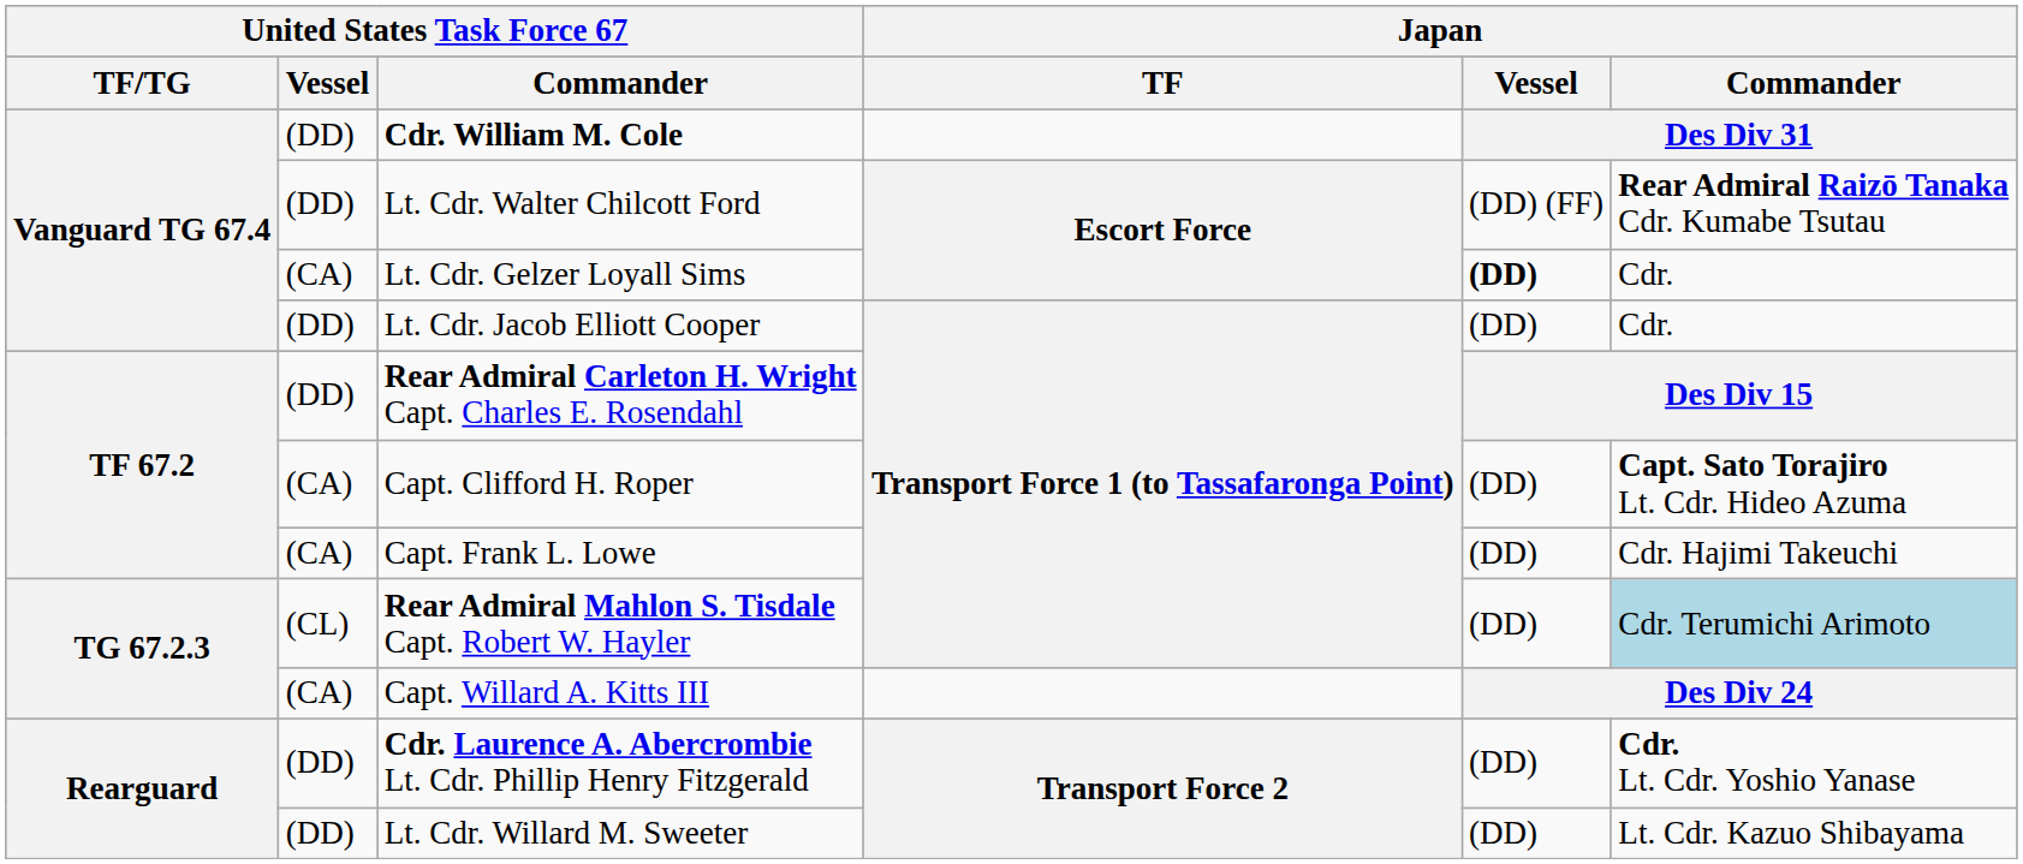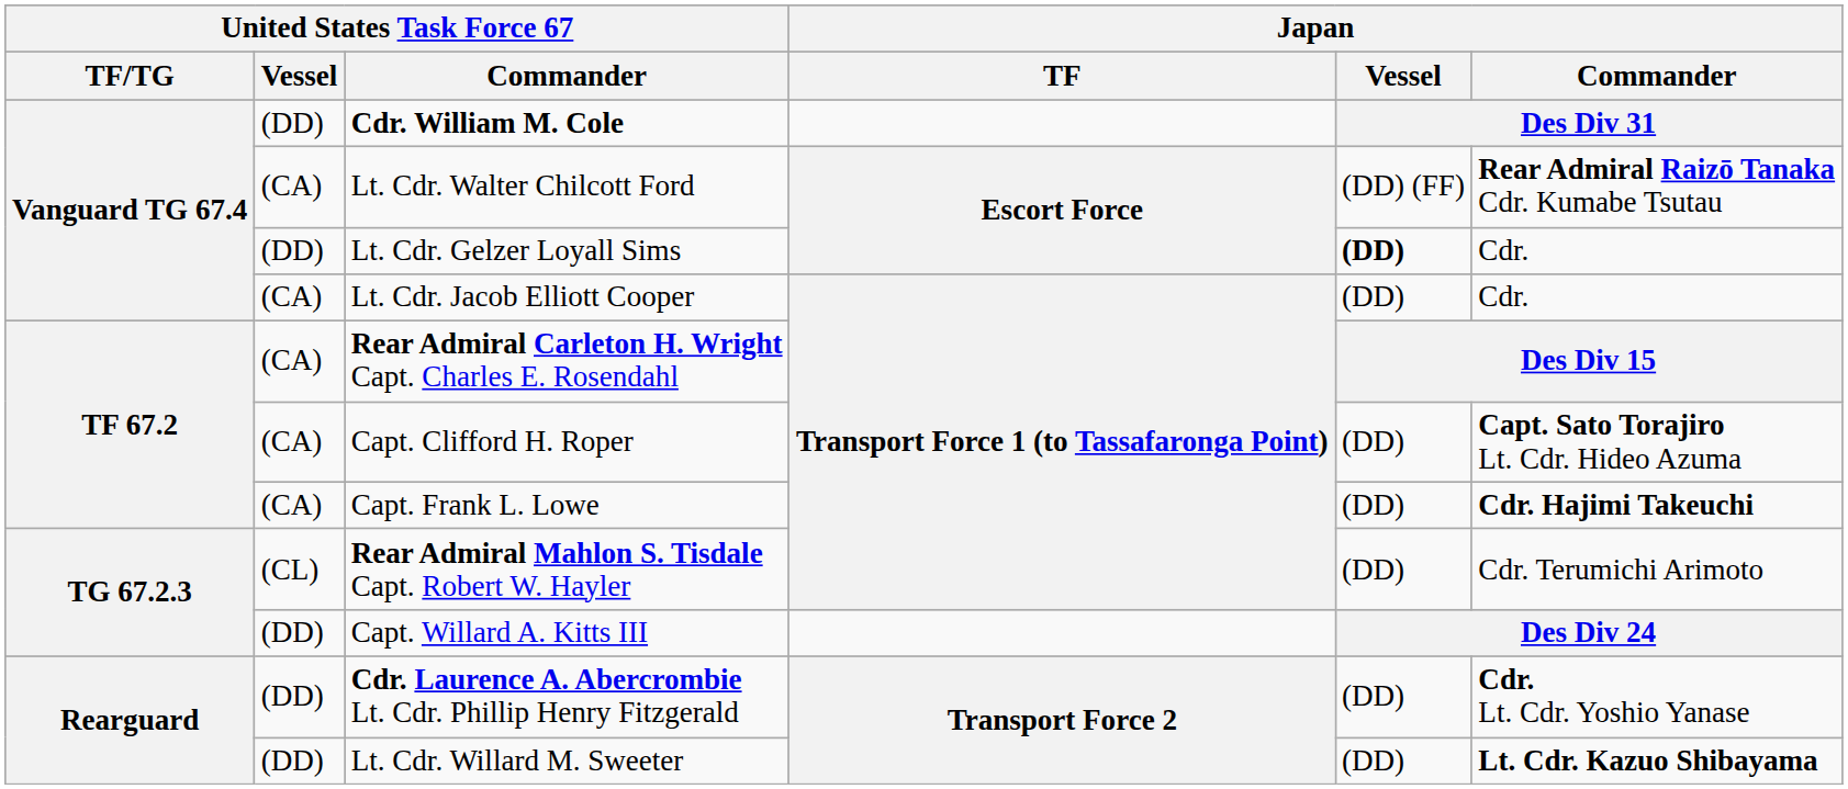 <table class="wikitable">
 <tr>
 <th colspan="3">United States <a href='#'>Task Force 67</a></th>
 <th colspan="3">Japan </th>
 </tr>
 <tr>
 <th>TF/TG</th>
 <th>Vessel</th>
 <th>Commander</th>
 <th>TF</th>
 <th>Vessel</th>
 <th>Commander</th>
 </tr>
 <tr>
 <th rowspan="4">Vanguard TG 67.4</th>
 <td> (DD)</td>
 <td><strong>Cdr. William M. Cole</strong></td>
 <td></td>
 <th colspan="2"><a href='#'>Des Div 31</a></th>
 </tr>
 <tr>
-<td> (DD)</td>
+<td> (CA)</td>
 <td>Lt. Cdr. Walter Chilcott Ford</td>
 <th rowspan="2"><strong>Escort Force</strong></th>
 <td> (DD) (FF)</td>
 <td><strong>Rear Admiral <a href='#'>Raizō Tanaka</a></strong><br>Cdr. Kumabe Tsutau</td>
 </tr>
 <tr>
-<td> (CA)</td>
+<td> (DD)</td>
 <td>Lt. Cdr. Gelzer Loyall Sims</td>
 <td><strong> (DD)</strong></td>
 <td>Cdr. </td>
 </tr>
 <tr>
-<td> (DD)</td>
+<td> (CA)</td>
 <td>Lt. Cdr. Jacob Elliott Cooper</td>
 <th rowspan="5"><strong>Transport Force 1</strong> (to <a href='#'>Tassafaronga Point</a>)</th>
 <td> (DD)</td>
 <td>Cdr. </td>
 </tr>
 <tr>
 <th rowspan="3">TF 67.2</th>
-<td> (DD)</td>
+<td> (CA)</td>
 <td><strong>Rear Admiral <a href='#'>Carleton H. Wright</a></strong><br>Capt. <a href='#'>Charles E. Rosendahl</a></td>
 <th colspan="2"><a href='#'>Des Div 15</a></th>
 </tr>
 <tr>
 <td> (CA)</td>
 <td>Capt. Clifford H. Roper</td>
 <td> (DD)</td>
 <td><strong>Capt. Sato Torajiro</strong><br>Lt. Cdr. Hideo Azuma</td>
 </tr>
 <tr>
 <td> (CA)</td>
 <td>Capt. Frank L. Lowe</td>
 <td> (DD)</td>
-<td>Cdr. Hajimi Takeuchi</td>
+<td><strong>Cdr. Hajimi Takeuchi</strong></td>
 </tr>
 <tr>
 <th rowspan="2">TG 67.2.3</th>
 <td> (CL)</td>
 <td><strong>Rear Admiral <a href='#'>Mahlon S. Tisdale</a></strong><br>Capt. <a href='#'>Robert W. Hayler</a></td>
 <td> (DD)</td>
-<td style="background: lightblue;">Cdr. Terumichi Arimoto</td>
+<td>Cdr. Terumichi Arimoto</td>
 </tr>
 <tr>
-<td> (CA)</td>
+<td> (DD)</td>
 <td>Capt. <a href='#'>Willard A. Kitts III</a></td>
 <td></td>
 <th colspan="2"><a href='#'>Des Div 24</a></th>
 </tr>
 <tr>
 <th rowspan="2">Rearguard</th>
 <td> (DD)</td>
 <td><strong>Cdr. <a href='#'>Laurence A. Abercrombie</a></strong><br>Lt. Cdr. Phillip Henry Fitzgerald</td>
 <th rowspan="2"><strong>Transport Force 2</strong></th>
 <td> (DD)</td>
 <td><strong>Cdr. </strong><br>Lt. Cdr. Yoshio Yanase</td>
 </tr>
 <tr>
 <td> (DD)</td>
 <td>Lt. Cdr. Willard M. Sweeter</td>
 <td> (DD)</td>
-<td>Lt. Cdr. Kazuo Shibayama</td>
+<td><strong>Lt. Cdr. Kazuo Shibayama</strong></td>
 </tr>
 </table>
